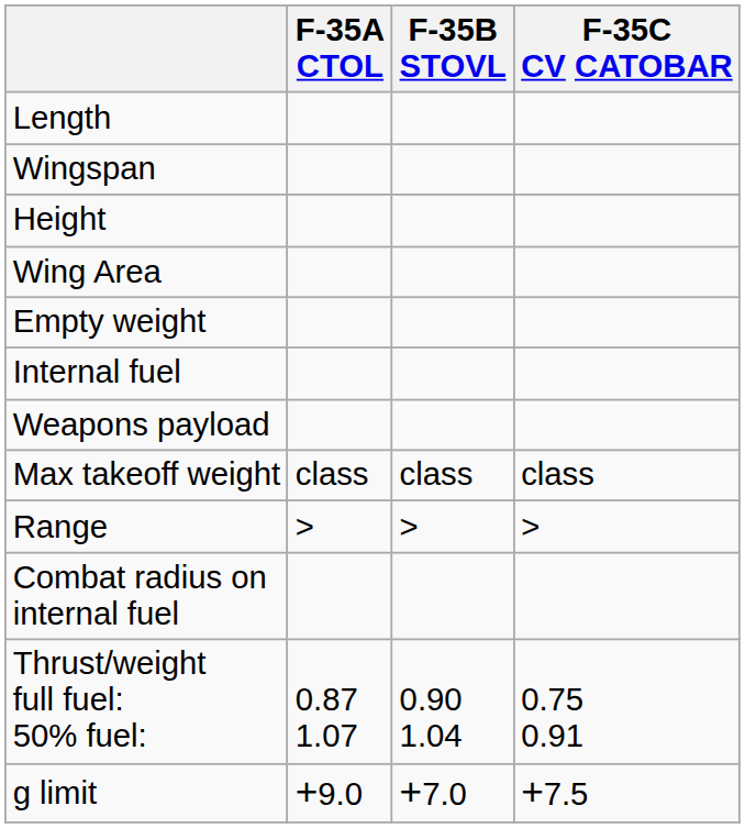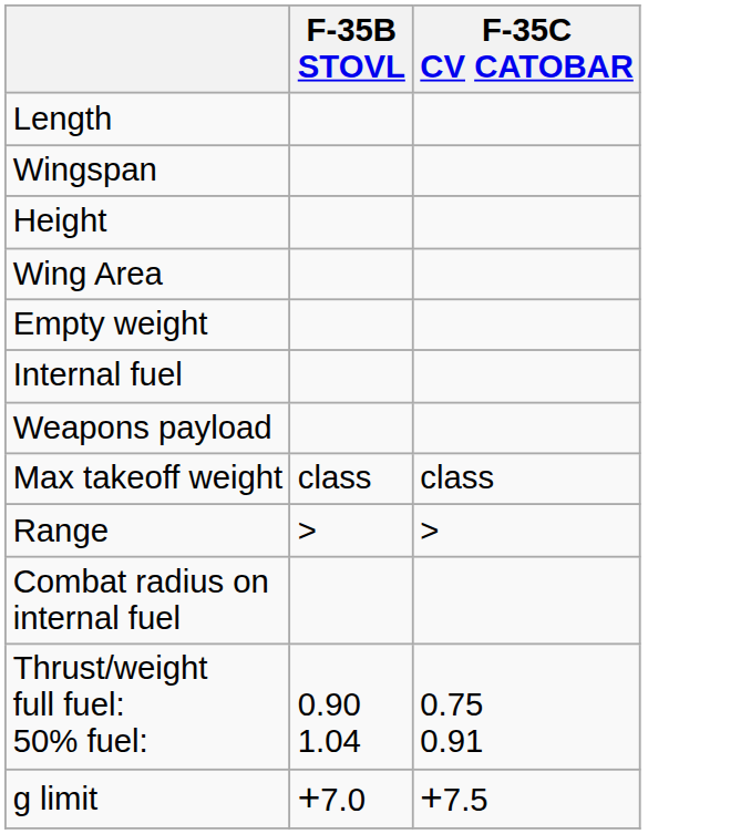 <table class="wikitable">
 <tr>
 <th></th>
-<th>F-35A<br><a href='#'>CTOL</a></th>
 <th>F-35B<br><a href='#'>STOVL</a></th>
 <th>F-35C<br><a href='#'>CV</a> <a href='#'>CATOBAR</a></th>
 </tr>
 <tr>
 <td>Length</td>
 <td></td>
 <td></td>
-<td></td>
 </tr>
 <tr>
 <td>Wingspan</td>
-<td></td>
 <td></td>
 <td></td>
 </tr>
 <tr>
 <td>Height</td>
 <td></td>
 <td></td>
-<td></td>
 </tr>
 <tr>
 <td>Wing Area</td>
-<td></td>
 <td></td>
 <td></td>
 </tr>
 <tr>
 <td>Empty weight</td>
 <td></td>
 <td></td>
-<td></td>
 </tr>
 <tr>
 <td>Internal fuel</td>
-<td></td>
 <td></td>
 <td></td>
 </tr>
 <tr>
 <td>Weapons payload</td>
 <td></td>
 <td></td>
-<td></td>
 </tr>
 <tr>
 <td>Max takeoff weight</td>
-<td> class</td>
 <td> class</td>
 <td> class</td>
 </tr>
 <tr>
 <td>Range</td>
 <td>></td>
 <td>></td>
-<td>></td>
 </tr>
 <tr>
 <td>Combat radius on<br>internal fuel</td>
 <td></td>
 <td></td>
-<td></td>
 </tr>
 <tr>
 <td>Thrust/weight <br> full fuel: <br> 50% fuel:</td>
-<td><br>0.87<br>1.07</td>
 <td><br>0.90<br>1.04</td>
 <td><br>0.75<br>0.91</td>
 </tr>
 <tr>
 <td>g limit</td>
-<td><big>+</big>9.0</td>
 <td><big>+</big>7.0</td>
 <td><big>+</big>7.5</td>
 </tr>
 </table>
